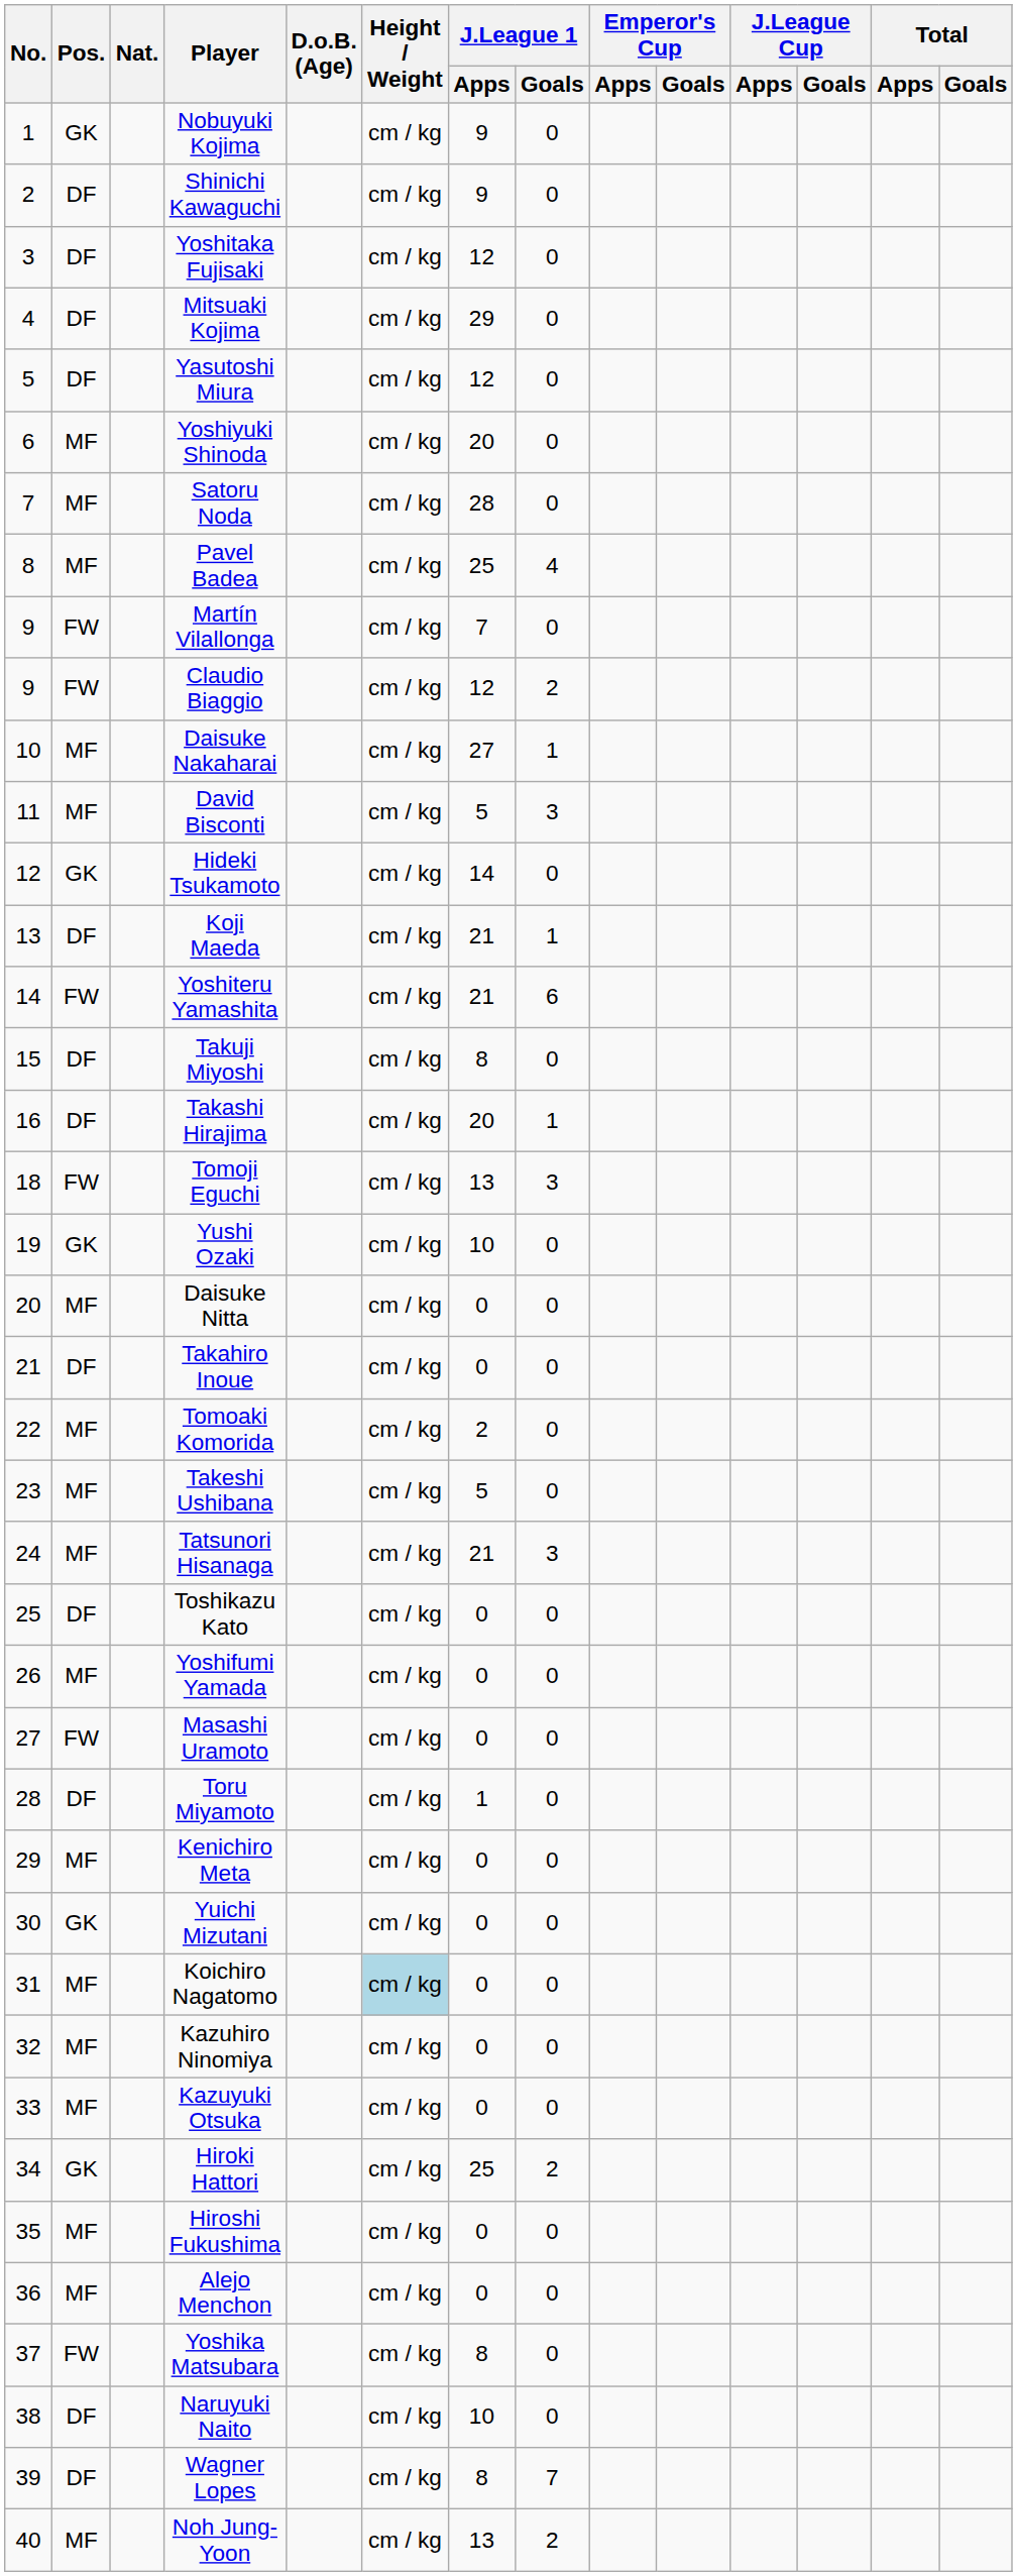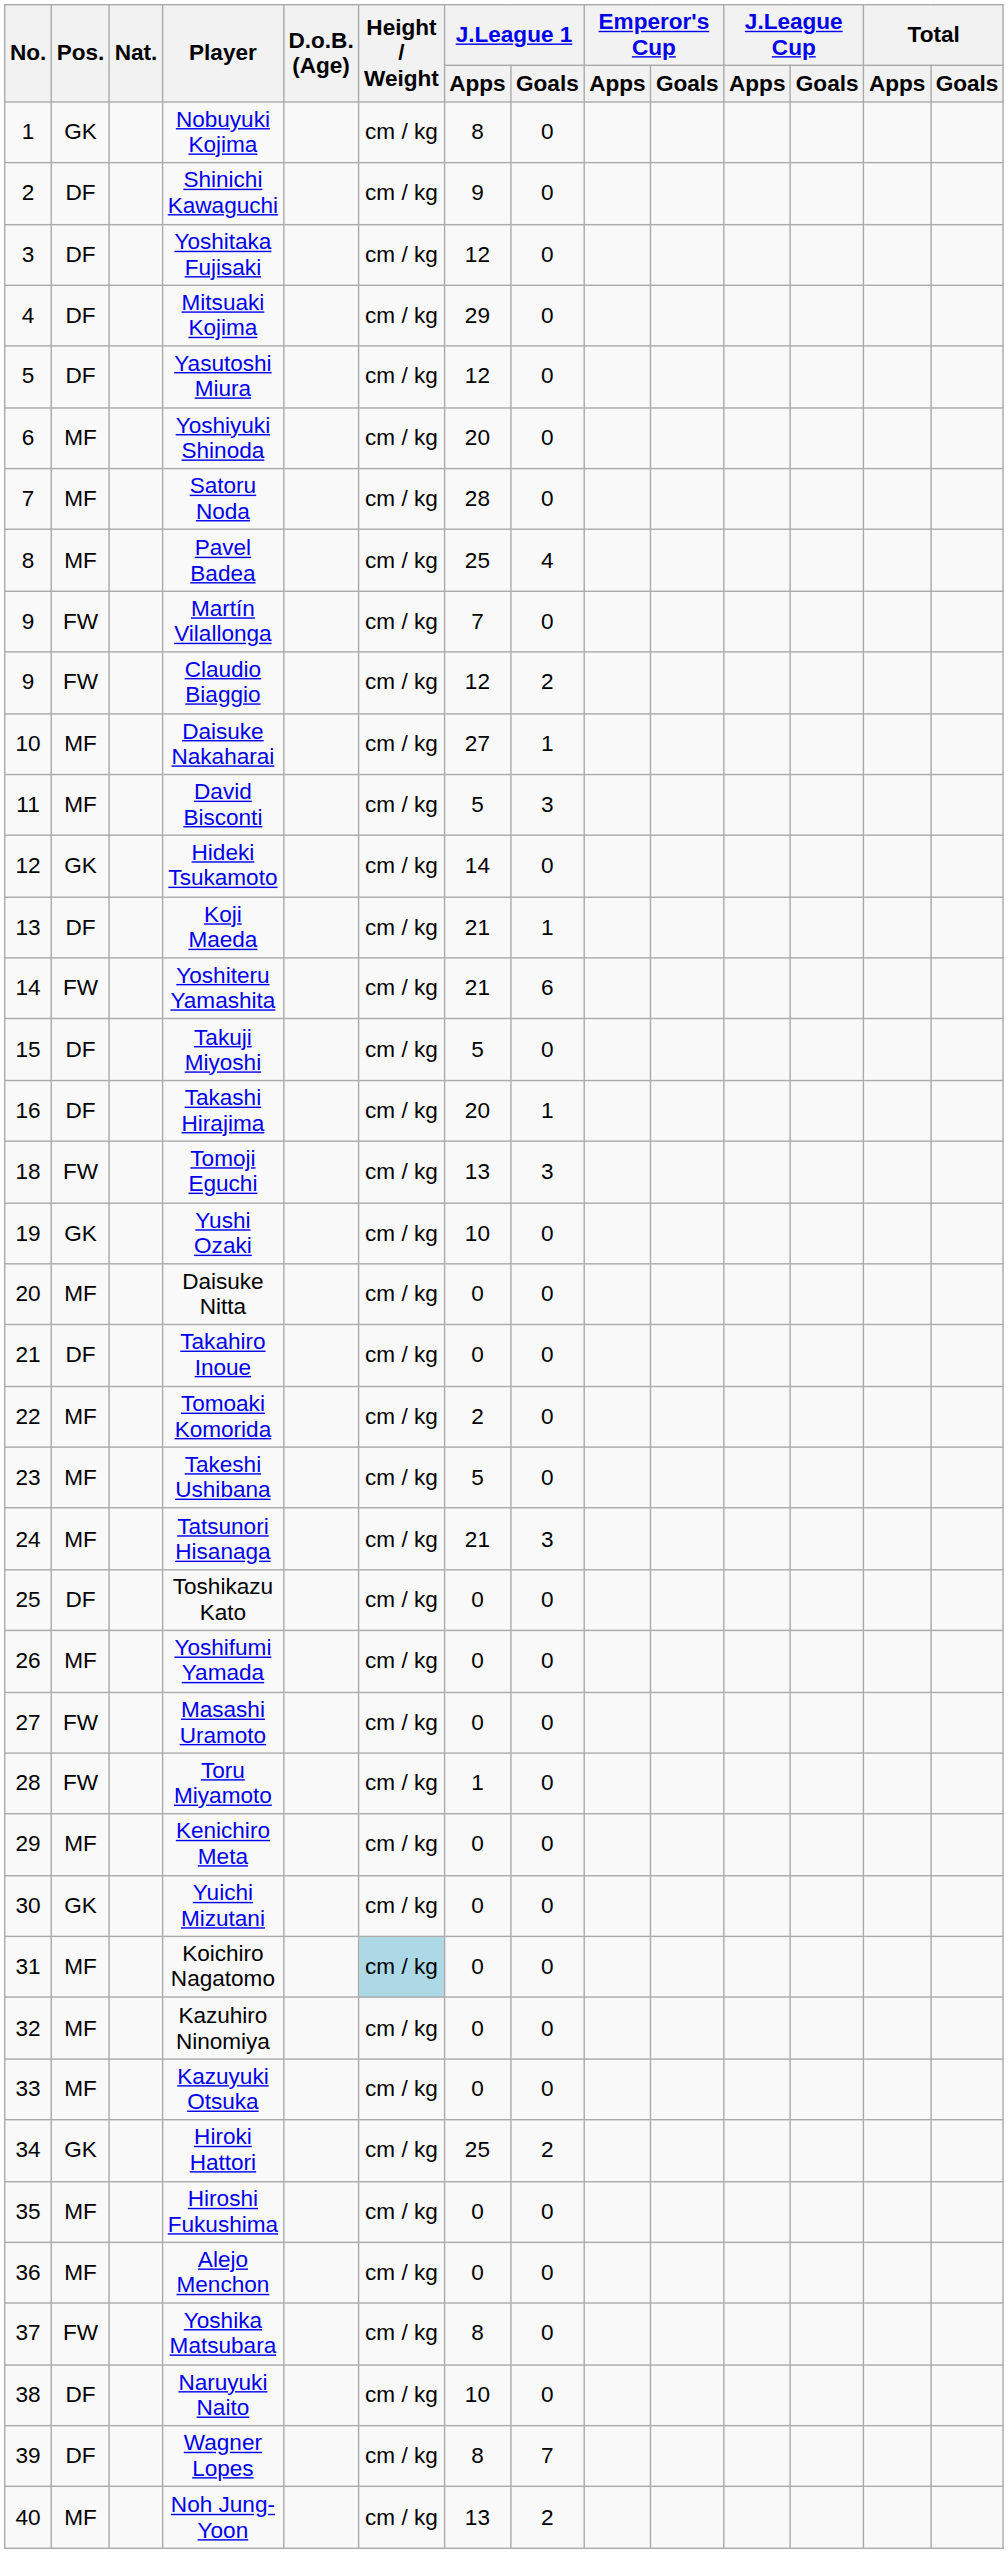 <table class="wikitable" style="text-align:center;">
 <tr>
 <th rowspan="2">No.</th>
 <th rowspan="2">Pos.</th>
 <th rowspan="2">Nat.</th>
 <th rowspan="2">Player</th>
 <th rowspan="2">D.o.B. (Age)</th>
 <th rowspan="2">Height / Weight</th>
 <th colspan="2"><a href='#'>J.League 1</a></th>
 <th colspan="2"><a href='#'>Emperor's Cup</a></th>
 <th colspan="2"><a href='#'>J.League Cup</a></th>
 <th colspan="2">Total</th>
 </tr>
 <tr>
 <th>Apps</th>
 <th>Goals</th>
 <th>Apps</th>
 <th>Goals</th>
 <th>Apps</th>
 <th>Goals</th>
 <th>Apps</th>
 <th>Goals</th>
 </tr>
 <tr>
 <td>1</td>
 <td>GK</td>
 <td></td>
 <td><a href='#'>Nobuyuki Kojima</a></td>
 <td></td>
 <td>cm / kg</td>
-<td>9</td>
+<td>8</td>
 <td>0</td>
 <td></td>
 <td></td>
 <td></td>
 <td></td>
 <td></td>
 <td></td>
 </tr>
 <tr>
 <td>2</td>
 <td>DF</td>
 <td></td>
 <td><a href='#'>Shinichi Kawaguchi</a></td>
 <td></td>
 <td>cm / kg</td>
 <td>9</td>
 <td>0</td>
 <td></td>
 <td></td>
 <td></td>
 <td></td>
 <td></td>
 <td></td>
 </tr>
 <tr>
 <td>3</td>
 <td>DF</td>
 <td></td>
 <td><a href='#'>Yoshitaka Fujisaki</a></td>
 <td></td>
 <td>cm / kg</td>
 <td>12</td>
 <td>0</td>
 <td></td>
 <td></td>
 <td></td>
 <td></td>
 <td></td>
 <td></td>
 </tr>
 <tr>
 <td>4</td>
 <td>DF</td>
 <td></td>
 <td><a href='#'>Mitsuaki Kojima</a></td>
 <td></td>
 <td>cm / kg</td>
 <td>29</td>
 <td>0</td>
 <td></td>
 <td></td>
 <td></td>
 <td></td>
 <td></td>
 <td></td>
 </tr>
 <tr>
 <td>5</td>
 <td>DF</td>
 <td></td>
 <td><a href='#'>Yasutoshi Miura</a></td>
 <td></td>
 <td>cm / kg</td>
 <td>12</td>
 <td>0</td>
 <td></td>
 <td></td>
 <td></td>
 <td></td>
 <td></td>
 <td></td>
 </tr>
 <tr>
 <td>6</td>
 <td>MF</td>
 <td></td>
 <td><a href='#'>Yoshiyuki Shinoda</a></td>
 <td></td>
 <td>cm / kg</td>
 <td>20</td>
 <td>0</td>
 <td></td>
 <td></td>
 <td></td>
 <td></td>
 <td></td>
 <td></td>
 </tr>
 <tr>
 <td>7</td>
 <td>MF</td>
 <td></td>
 <td><a href='#'>Satoru Noda</a></td>
 <td></td>
 <td>cm / kg</td>
 <td>28</td>
 <td>0</td>
 <td></td>
 <td></td>
 <td></td>
 <td></td>
 <td></td>
 <td></td>
 </tr>
 <tr>
 <td>8</td>
 <td>MF</td>
 <td></td>
 <td><a href='#'>Pavel Badea</a></td>
 <td></td>
 <td>cm / kg</td>
 <td>25</td>
 <td>4</td>
 <td></td>
 <td></td>
 <td></td>
 <td></td>
 <td></td>
 <td></td>
 </tr>
 <tr>
 <td>9</td>
 <td>FW</td>
 <td></td>
 <td><a href='#'>Martín Vilallonga</a></td>
 <td></td>
 <td>cm / kg</td>
 <td>7</td>
 <td>0</td>
 <td></td>
 <td></td>
 <td></td>
 <td></td>
 <td></td>
 <td></td>
 </tr>
 <tr>
 <td>9</td>
 <td>FW</td>
 <td></td>
 <td><a href='#'>Claudio Biaggio</a></td>
 <td></td>
 <td>cm / kg</td>
 <td>12</td>
 <td>2</td>
 <td></td>
 <td></td>
 <td></td>
 <td></td>
 <td></td>
 <td></td>
 </tr>
 <tr>
 <td>10</td>
 <td>MF</td>
 <td></td>
 <td><a href='#'>Daisuke Nakaharai</a></td>
 <td></td>
 <td>cm / kg</td>
 <td>27</td>
 <td>1</td>
 <td></td>
 <td></td>
 <td></td>
 <td></td>
 <td></td>
 <td></td>
 </tr>
 <tr>
 <td>11</td>
 <td>MF</td>
 <td></td>
 <td><a href='#'>David Bisconti</a></td>
 <td></td>
 <td>cm / kg</td>
 <td>5</td>
 <td>3</td>
 <td></td>
 <td></td>
 <td></td>
 <td></td>
 <td></td>
 <td></td>
 </tr>
 <tr>
 <td>12</td>
 <td>GK</td>
 <td></td>
 <td><a href='#'>Hideki Tsukamoto</a></td>
 <td></td>
 <td>cm / kg</td>
 <td>14</td>
 <td>0</td>
 <td></td>
 <td></td>
 <td></td>
 <td></td>
 <td></td>
 <td></td>
 </tr>
 <tr>
 <td>13</td>
 <td>DF</td>
 <td></td>
 <td><a href='#'>Koji Maeda</a></td>
 <td></td>
 <td>cm / kg</td>
 <td>21</td>
 <td>1</td>
 <td></td>
 <td></td>
 <td></td>
 <td></td>
 <td></td>
 <td></td>
 </tr>
 <tr>
 <td>14</td>
 <td>FW</td>
 <td></td>
 <td><a href='#'>Yoshiteru Yamashita</a></td>
 <td></td>
 <td>cm / kg</td>
 <td>21</td>
 <td>6</td>
 <td></td>
 <td></td>
 <td></td>
 <td></td>
 <td></td>
 <td></td>
 </tr>
 <tr>
 <td>15</td>
 <td>DF</td>
 <td></td>
 <td><a href='#'>Takuji Miyoshi</a></td>
 <td></td>
 <td>cm / kg</td>
-<td>8</td>
+<td>5</td>
 <td>0</td>
 <td></td>
 <td></td>
 <td></td>
 <td></td>
 <td></td>
 <td></td>
 </tr>
 <tr>
 <td>16</td>
 <td>DF</td>
 <td></td>
 <td><a href='#'>Takashi Hirajima</a></td>
 <td></td>
 <td>cm / kg</td>
 <td>20</td>
 <td>1</td>
 <td></td>
 <td></td>
 <td></td>
 <td></td>
 <td></td>
 <td></td>
 </tr>
 <tr>
 <td>18</td>
 <td>FW</td>
 <td></td>
 <td><a href='#'>Tomoji Eguchi</a></td>
 <td></td>
 <td>cm / kg</td>
 <td>13</td>
 <td>3</td>
 <td></td>
 <td></td>
 <td></td>
 <td></td>
 <td></td>
 <td></td>
 </tr>
 <tr>
 <td>19</td>
 <td>GK</td>
 <td></td>
 <td><a href='#'>Yushi Ozaki</a></td>
 <td></td>
 <td>cm / kg</td>
 <td>10</td>
 <td>0</td>
 <td></td>
 <td></td>
 <td></td>
 <td></td>
 <td></td>
 <td></td>
 </tr>
 <tr>
 <td>20</td>
 <td>MF</td>
 <td></td>
 <td>Daisuke Nitta</td>
 <td></td>
 <td>cm / kg</td>
 <td>0</td>
 <td>0</td>
 <td></td>
 <td></td>
 <td></td>
 <td></td>
 <td></td>
 <td></td>
 </tr>
 <tr>
 <td>21</td>
 <td>DF</td>
 <td></td>
 <td><a href='#'>Takahiro Inoue</a></td>
 <td></td>
 <td>cm / kg</td>
 <td>0</td>
 <td>0</td>
 <td></td>
 <td></td>
 <td></td>
 <td></td>
 <td></td>
 <td></td>
 </tr>
 <tr>
 <td>22</td>
 <td>MF</td>
 <td></td>
 <td><a href='#'>Tomoaki Komorida</a></td>
 <td></td>
 <td>cm / kg</td>
 <td>2</td>
 <td>0</td>
 <td></td>
 <td></td>
 <td></td>
 <td></td>
 <td></td>
 <td></td>
 </tr>
 <tr>
 <td>23</td>
 <td>MF</td>
 <td></td>
 <td><a href='#'>Takeshi Ushibana</a></td>
 <td></td>
 <td>cm / kg</td>
 <td>5</td>
 <td>0</td>
 <td></td>
 <td></td>
 <td></td>
 <td></td>
 <td></td>
 <td></td>
 </tr>
 <tr>
 <td>24</td>
 <td>MF</td>
 <td></td>
 <td><a href='#'>Tatsunori Hisanaga</a></td>
 <td></td>
 <td>cm / kg</td>
 <td>21</td>
 <td>3</td>
 <td></td>
 <td></td>
 <td></td>
 <td></td>
 <td></td>
 <td></td>
 </tr>
 <tr>
 <td>25</td>
 <td>DF</td>
 <td></td>
 <td>Toshikazu Kato</td>
 <td></td>
 <td>cm / kg</td>
 <td>0</td>
 <td>0</td>
 <td></td>
 <td></td>
 <td></td>
 <td></td>
 <td></td>
 <td></td>
 </tr>
 <tr>
 <td>26</td>
 <td>MF</td>
 <td></td>
 <td><a href='#'>Yoshifumi Yamada</a></td>
 <td></td>
 <td>cm / kg</td>
 <td>0</td>
 <td>0</td>
 <td></td>
 <td></td>
 <td></td>
 <td></td>
 <td></td>
 <td></td>
 </tr>
 <tr>
 <td>27</td>
 <td>FW</td>
 <td></td>
 <td><a href='#'>Masashi Uramoto</a></td>
 <td></td>
 <td>cm / kg</td>
 <td>0</td>
 <td>0</td>
 <td></td>
 <td></td>
 <td></td>
 <td></td>
 <td></td>
 <td></td>
 </tr>
 <tr>
 <td>28</td>
-<td>DF</td>
+<td>FW</td>
 <td></td>
 <td><a href='#'>Toru Miyamoto</a></td>
 <td></td>
 <td>cm / kg</td>
 <td>1</td>
 <td>0</td>
 <td></td>
 <td></td>
 <td></td>
 <td></td>
 <td></td>
 <td></td>
 </tr>
 <tr>
 <td>29</td>
 <td>MF</td>
 <td></td>
 <td><a href='#'>Kenichiro Meta</a></td>
 <td></td>
 <td>cm / kg</td>
 <td>0</td>
 <td>0</td>
 <td></td>
 <td></td>
 <td></td>
 <td></td>
 <td></td>
 <td></td>
 </tr>
 <tr>
 <td>30</td>
 <td>GK</td>
 <td></td>
 <td><a href='#'>Yuichi Mizutani</a></td>
 <td></td>
 <td>cm / kg</td>
 <td>0</td>
 <td>0</td>
 <td></td>
 <td></td>
 <td></td>
 <td></td>
 <td></td>
 <td></td>
 </tr>
 <tr>
 <td>31</td>
 <td>MF</td>
 <td></td>
 <td>Koichiro Nagatomo</td>
 <td></td>
 <td style="background: lightblue;">cm / kg</td>
 <td>0</td>
 <td>0</td>
 <td></td>
 <td></td>
 <td></td>
 <td></td>
 <td></td>
 <td></td>
 </tr>
 <tr>
 <td>32</td>
 <td>MF</td>
 <td></td>
 <td>Kazuhiro Ninomiya</td>
 <td></td>
 <td>cm / kg</td>
 <td>0</td>
 <td>0</td>
 <td></td>
 <td></td>
 <td></td>
 <td></td>
 <td></td>
 <td></td>
 </tr>
 <tr>
 <td>33</td>
 <td>MF</td>
 <td></td>
 <td><a href='#'>Kazuyuki Otsuka</a></td>
 <td></td>
 <td>cm / kg</td>
 <td>0</td>
 <td>0</td>
 <td></td>
 <td></td>
 <td></td>
 <td></td>
 <td></td>
 <td></td>
 </tr>
 <tr>
 <td>34</td>
 <td>GK</td>
 <td></td>
 <td><a href='#'>Hiroki Hattori</a></td>
 <td></td>
 <td>cm / kg</td>
 <td>25</td>
 <td>2</td>
 <td></td>
 <td></td>
 <td></td>
 <td></td>
 <td></td>
 <td></td>
 </tr>
 <tr>
 <td>35</td>
 <td>MF</td>
 <td></td>
 <td><a href='#'>Hiroshi Fukushima</a></td>
 <td></td>
 <td>cm / kg</td>
 <td>0</td>
 <td>0</td>
 <td></td>
 <td></td>
 <td></td>
 <td></td>
 <td></td>
 <td></td>
 </tr>
 <tr>
 <td>36</td>
 <td>MF</td>
 <td></td>
 <td><a href='#'>Alejo Menchon</a></td>
 <td></td>
 <td>cm / kg</td>
 <td>0</td>
 <td>0</td>
 <td></td>
 <td></td>
 <td></td>
 <td></td>
 <td></td>
 <td></td>
 </tr>
 <tr>
 <td>37</td>
 <td>FW</td>
 <td></td>
 <td><a href='#'>Yoshika Matsubara</a></td>
 <td></td>
 <td>cm / kg</td>
 <td>8</td>
 <td>0</td>
 <td></td>
 <td></td>
 <td></td>
 <td></td>
 <td></td>
 <td></td>
 </tr>
 <tr>
 <td>38</td>
 <td>DF</td>
 <td></td>
 <td><a href='#'>Naruyuki Naito</a></td>
 <td></td>
 <td>cm / kg</td>
 <td>10</td>
 <td>0</td>
 <td></td>
 <td></td>
 <td></td>
 <td></td>
 <td></td>
 <td></td>
 </tr>
 <tr>
 <td>39</td>
 <td>DF</td>
 <td></td>
 <td><a href='#'>Wagner Lopes</a></td>
 <td></td>
 <td>cm / kg</td>
 <td>8</td>
 <td>7</td>
 <td></td>
 <td></td>
 <td></td>
 <td></td>
 <td></td>
 <td></td>
 </tr>
 <tr>
 <td>40</td>
 <td>MF</td>
 <td></td>
 <td><a href='#'>Noh Jung-Yoon</a></td>
 <td></td>
 <td>cm / kg</td>
 <td>13</td>
 <td>2</td>
 <td></td>
 <td></td>
 <td></td>
 <td></td>
 <td></td>
 <td></td>
 </tr>
 </table>
